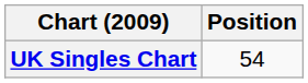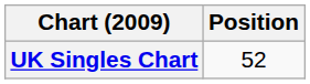 <table class="wikitable plainrowheaders">
 <tr>
 <th scope="col">Chart (2009)</th>
 <th scope="col">Position</th>
 </tr>
 <tr>
 <th scope="row"><a href='#'>UK Singles Chart</a></th>
-<td style="text-align:center;">54</td>
+<td style="text-align:center;">52</td>
 </tr>
 </table>
